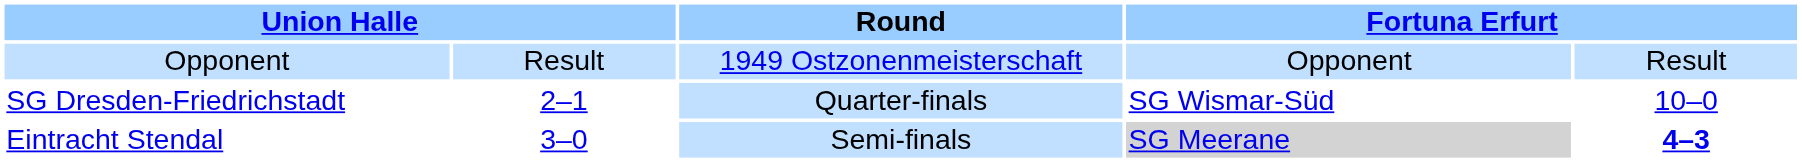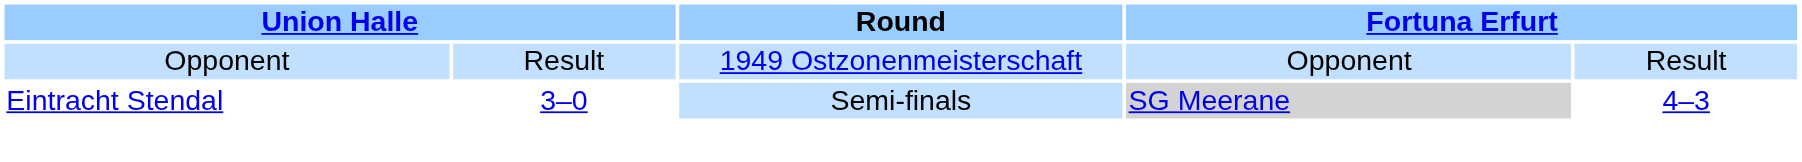 <table style="width:80%; text-align:center;">
 <tr style="vertical-align:top; background:#99CCFF;">
 <th colspan="2"><a href='#'>Union Halle</a></th>
 <th style="width:20%">Round</th>
 <th colspan="2"><a href='#'>Fortuna Erfurt</a></th>
 </tr>
 <tr style="vertical-align:top; background:#C1E0FF;">
 <td style="width:20%">Opponent</td>
 <td style="width:10%">Result</td>
 <td><a href='#'>1949 Ostzonenmeisterschaft</a></td>
 <td style="width:20%">Opponent</td>
 <td style="width:10%">Result</td>
 </tr>
 <tr>
-<td align="left"><a href='#'>SG Dresden-Friedrichstadt</a></td>
-<td><a href='#'>2–1</a></td>
-<td style="background:#C1E0FF;">Quarter-finals</td>
-<td align="left"><a href='#'>SG Wismar-Süd</a></td>
-<td><a href='#'>10–0</a></td>
-</tr>
-<tr>
 <td align="left"><a href='#'>Eintracht Stendal</a></td>
 <td><a href='#'>3–0</a></td>
 <td style="background:#C1E0FF;">Semi-finals</td>
 <td align="left" style="background: lightgrey;"><a href='#'>SG Meerane</a></td>
-<td><strong><a href='#'>4–3</a> </strong></td>
+<td><a href='#'>4–3</a> </td>
 </tr>
 </table>
